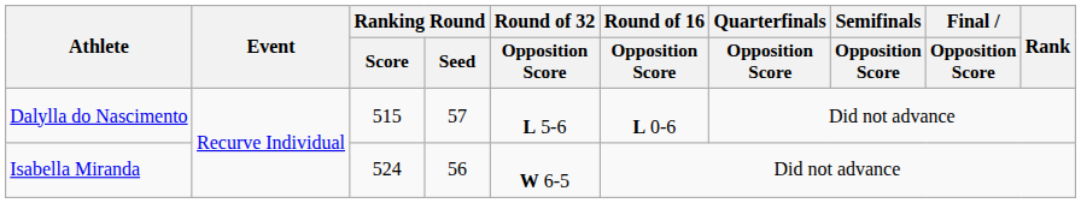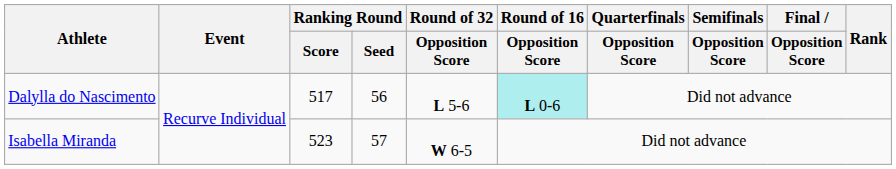 <table class="wikitable" style="font-size:90%">
 <tr>
 <th rowspan="2">Athlete</th>
 <th rowspan="2">Event</th>
 <th colspan="2">Ranking Round</th>
 <th>Round of 32</th>
 <th>Round of 16</th>
 <th>Quarterfinals</th>
 <th>Semifinals</th>
 <th>Final / </th>
 <th rowspan="2">Rank</th>
 </tr>
 <tr style="font-size:95%">
 <th>Score</th>
 <th>Seed</th>
 <th>Opposition<br>Score</th>
 <th>Opposition<br>Score</th>
 <th>Opposition<br>Score</th>
 <th>Opposition<br>Score</th>
 <th>Opposition<br>Score</th>
 </tr>
 <tr align=center>
 <td align=left><a href='#'>Dalylla do Nascimento</a></td>
 <td align=left rowspan=2><a href='#'>Recurve Individual</a></td>
-<td>515</td>
-<td>57</td>
+<td>517</td>
+<td>56</td>
 <td><br><strong>L</strong> 5-6</td>
-<td><br><strong>L</strong> 0-6</td>
+<td style="background: paleturquoise;"><br><strong>L</strong> 0-6</td>
 <td colspan=4>Did not advance</td>
 </tr>
 <tr align=center>
 <td align=left><a href='#'>Isabella Miranda</a></td>
-<td>524</td>
-<td>56</td>
+<td>523</td>
+<td>57</td>
 <td><br><strong>W</strong> 6-5</td>
 <td colspan=5>Did not advance</td>
 </tr>
 </table>
